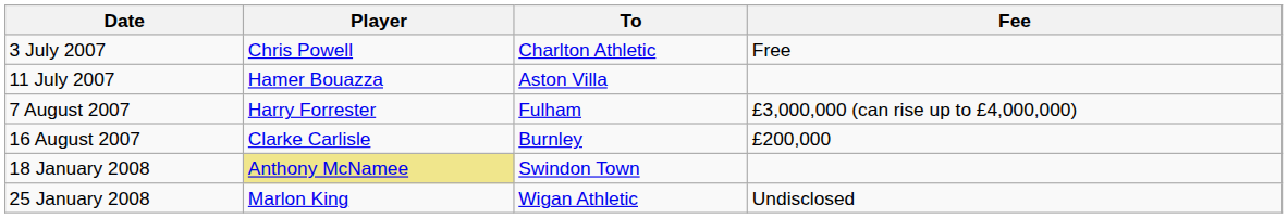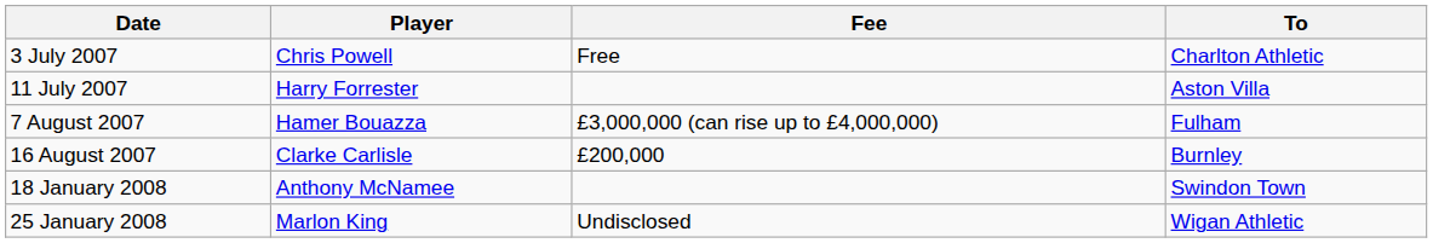 <table class="wikitable" style="text-align:center; font-size:95%;width:65%; text-align:left">
 <tr>
 <th><strong>Date</strong></th>
 <th><strong>Player</strong></th>
+<th><strong>Fee</strong></th>
 <th><strong>To</strong></th>
-<th><strong>Fee</strong></th>
 </tr>
 <tr>
 <td>3 July 2007</td>
 <td> <a href='#'>Chris Powell</a></td>
+<td>Free</td>
 <td><a href='#'>Charlton Athletic</a></td>
-<td>Free</td>
 </tr>
 <tr>
 <td>11 July 2007</td>
-<td> <a href='#'>Hamer Bouazza</a></td>
+<td> <a href='#'>Harry Forrester</a></td>
+<td></td>
 <td><a href='#'>Aston Villa</a></td>
-<td></td>
 </tr>
 <tr>
 <td>7 August 2007</td>
-<td> <a href='#'>Harry Forrester</a></td>
+<td> <a href='#'>Hamer Bouazza</a></td>
+<td>£3,000,000 (can rise up to £4,000,000)</td>
 <td><a href='#'>Fulham</a></td>
-<td>£3,000,000 (can rise up to £4,000,000)</td>
 </tr>
 <tr>
 <td>16 August 2007</td>
 <td> <a href='#'>Clarke Carlisle</a></td>
+<td>£200,000</td>
 <td><a href='#'>Burnley</a></td>
-<td>£200,000</td>
 </tr>
 <tr>
 <td>18 January 2008</td>
-<td style="background: khaki;"> <a href='#'>Anthony McNamee</a></td>
+<td> <a href='#'>Anthony McNamee</a></td>
+<td></td>
 <td><a href='#'>Swindon Town</a></td>
-<td></td>
 </tr>
 <tr>
 <td>25 January 2008</td>
 <td> <a href='#'>Marlon King</a></td>
+<td>Undisclosed</td>
 <td><a href='#'>Wigan Athletic</a></td>
-<td>Undisclosed</td>
 </tr>
 </table>
